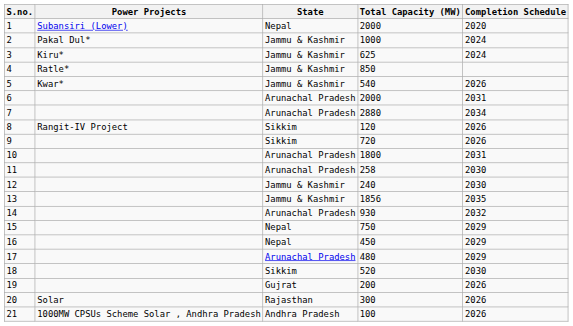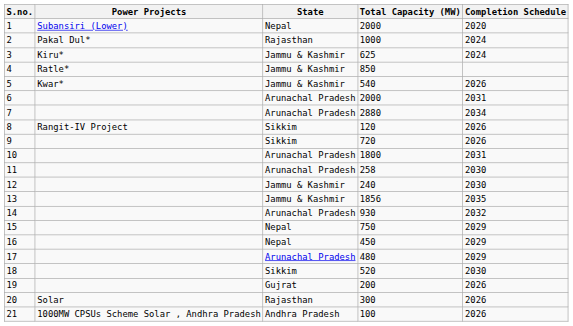 <table class="wikitable sortable">
 <tr>
 <th>S.no.</th>
 <th>Power Projects</th>
 <th>State</th>
 <th>Total Capacity (MW)</th>
 <th>Completion Schedule</th>
 </tr>
 <tr>
 <td>1</td>
 <td><a href='#'>Subansiri (Lower)</a></td>
 <td>Nepal</td>
 <td>2000</td>
 <td>2020</td>
 </tr>
 <tr>
 <td>2</td>
 <td>Pakal Dul*</td>
-<td>Jammu & Kashmir</td>
+<td>Rajasthan</td>
 <td>1000</td>
 <td>2024</td>
 </tr>
 <tr>
 <td>3</td>
 <td>Kiru*</td>
 <td>Jammu & Kashmir</td>
 <td>625</td>
 <td>2024</td>
 </tr>
 <tr>
 <td>4</td>
 <td>Ratle*</td>
 <td>Jammu & Kashmir</td>
 <td>850</td>
 <td></td>
 </tr>
 <tr>
 <td>5</td>
 <td>Kwar*</td>
 <td>Jammu & Kashmir</td>
 <td>540</td>
 <td>2026</td>
 </tr>
 <tr>
 <td>6</td>
 <td> </td>
 <td>Arunachal Pradesh</td>
 <td>2000</td>
 <td>2031</td>
 </tr>
 <tr>
 <td>7</td>
 <td> </td>
 <td>Arunachal Pradesh</td>
 <td>2880</td>
 <td>2034</td>
 </tr>
 <tr>
 <td>8</td>
 <td>Rangit-IV Project</td>
 <td>Sikkim</td>
 <td>120</td>
 <td>2026</td>
 </tr>
 <tr>
 <td>9</td>
 <td></td>
 <td>Sikkim</td>
 <td>720</td>
 <td>2026</td>
 </tr>
 <tr>
 <td>10</td>
 <td></td>
 <td>Arunachal Pradesh</td>
 <td>1800</td>
 <td>2031</td>
 </tr>
 <tr>
 <td>11</td>
 <td></td>
 <td>Arunachal Pradesh</td>
 <td>258</td>
 <td>2030</td>
 </tr>
 <tr>
 <td>12</td>
 <td></td>
 <td>Jammu & Kashmir</td>
 <td>240</td>
 <td>2030</td>
 </tr>
 <tr>
 <td>13</td>
 <td></td>
 <td>Jammu & Kashmir</td>
 <td>1856</td>
 <td>2035</td>
 </tr>
 <tr>
 <td>14</td>
 <td></td>
 <td>Arunachal Pradesh</td>
 <td>930</td>
 <td>2032</td>
 </tr>
 <tr>
 <td>15</td>
 <td></td>
 <td>Nepal</td>
 <td>750</td>
 <td>2029</td>
 </tr>
 <tr>
 <td>16</td>
 <td></td>
 <td>Nepal</td>
 <td>450</td>
 <td>2029</td>
 </tr>
 <tr>
 <td>17</td>
 <td></td>
 <td><a href='#'>Arunachal Pradesh</a></td>
 <td>480</td>
 <td>2029</td>
 </tr>
 <tr>
 <td>18</td>
 <td></td>
 <td>Sikkim</td>
 <td>520</td>
 <td>2030</td>
 </tr>
 <tr>
 <td>19</td>
 <td> </td>
 <td>Gujrat</td>
 <td>200</td>
 <td>2026</td>
 </tr>
 <tr>
 <td>20</td>
 <td> Solar </td>
 <td>Rajasthan</td>
 <td>300</td>
 <td>2026</td>
 </tr>
 <tr>
 <td>21</td>
 <td>1000MW CPSUs Scheme Solar , Andhra Pradesh</td>
 <td>Andhra Pradesh</td>
 <td>100</td>
 <td>2026</td>
 </tr>
 </table>
